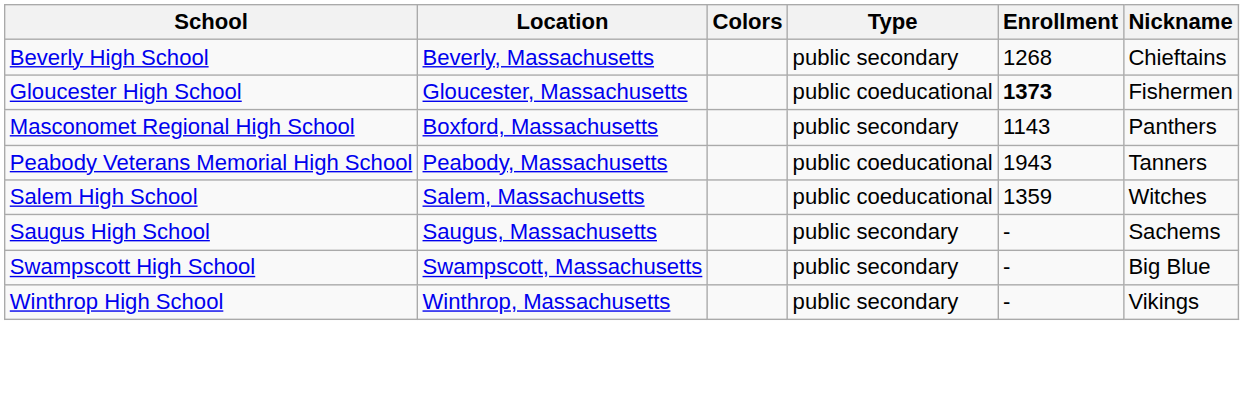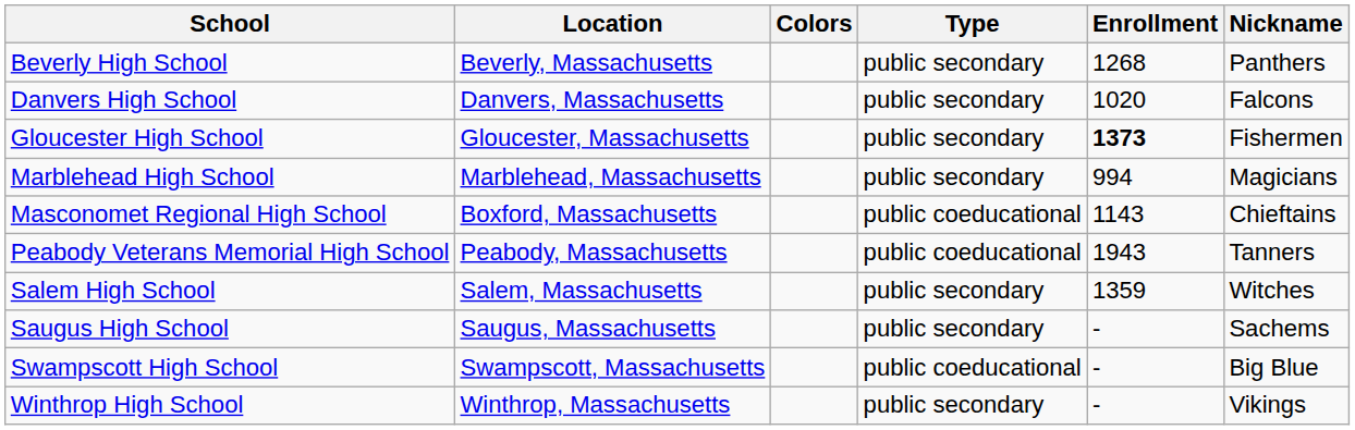 <table class="wikitable">
 <tr>
 <th>School</th>
 <th>Location</th>
 <th>Colors</th>
 <th>Type</th>
 <th>Enrollment</th>
 <th>Nickname</th>
 </tr>
 <tr>
 <td><a href='#'>Beverly High School</a></td>
 <td><a href='#'>Beverly, Massachusetts</a></td>
 <td></td>
 <td>public secondary</td>
 <td>1268</td>
-<td>Chieftains</td>
+<td>Panthers</td>
+</tr>
+<tr>
+<td><a href='#'>Danvers High School</a></td>
+<td><a href='#'>Danvers, Massachusetts</a></td>
+<td></td>
+<td>public secondary</td>
+<td>1020</td>
+<td>Falcons</td>
 </tr>
 <tr>
 <td><a href='#'>Gloucester High School</a></td>
 <td><a href='#'>Gloucester, Massachusetts</a></td>
 <td></td>
-<td>public coeducational</td>
+<td>public secondary</td>
 <td><strong>1373</strong></td>
 <td>Fishermen</td>
+</tr>
+<tr>
+<td><a href='#'>Marblehead High School</a></td>
+<td><a href='#'>Marblehead, Massachusetts</a></td>
+<td></td>
+<td>public secondary</td>
+<td>994</td>
+<td>Magicians</td>
 </tr>
 <tr>
 <td><a href='#'>Masconomet Regional High School</a></td>
 <td><a href='#'>Boxford, Massachusetts</a></td>
 <td></td>
-<td>public secondary</td>
+<td>public coeducational</td>
 <td>1143</td>
-<td>Panthers</td>
+<td>Chieftains</td>
 </tr>
 <tr>
 <td><a href='#'>Peabody Veterans Memorial High School</a></td>
 <td><a href='#'>Peabody, Massachusetts</a></td>
 <td></td>
 <td>public coeducational</td>
 <td>1943</td>
 <td>Tanners</td>
 </tr>
 <tr>
 <td><a href='#'>Salem High School</a></td>
 <td><a href='#'>Salem, Massachusetts</a></td>
 <td></td>
-<td>public coeducational</td>
+<td>public secondary</td>
 <td>1359</td>
 <td>Witches</td>
 </tr>
 <tr>
 <td><a href='#'>Saugus High School</a></td>
 <td><a href='#'>Saugus, Massachusetts</a></td>
 <td></td>
 <td>public secondary</td>
 <td>-</td>
 <td>Sachems</td>
 </tr>
 <tr>
 <td><a href='#'>Swampscott High School</a></td>
 <td><a href='#'>Swampscott, Massachusetts</a></td>
 <td></td>
-<td>public secondary</td>
+<td>public coeducational</td>
 <td>-</td>
 <td>Big Blue</td>
 </tr>
 <tr>
 <td><a href='#'>Winthrop High School</a></td>
 <td><a href='#'>Winthrop, Massachusetts</a></td>
 <td></td>
 <td>public secondary</td>
 <td>-</td>
 <td>Vikings</td>
 </tr>
 </table>
